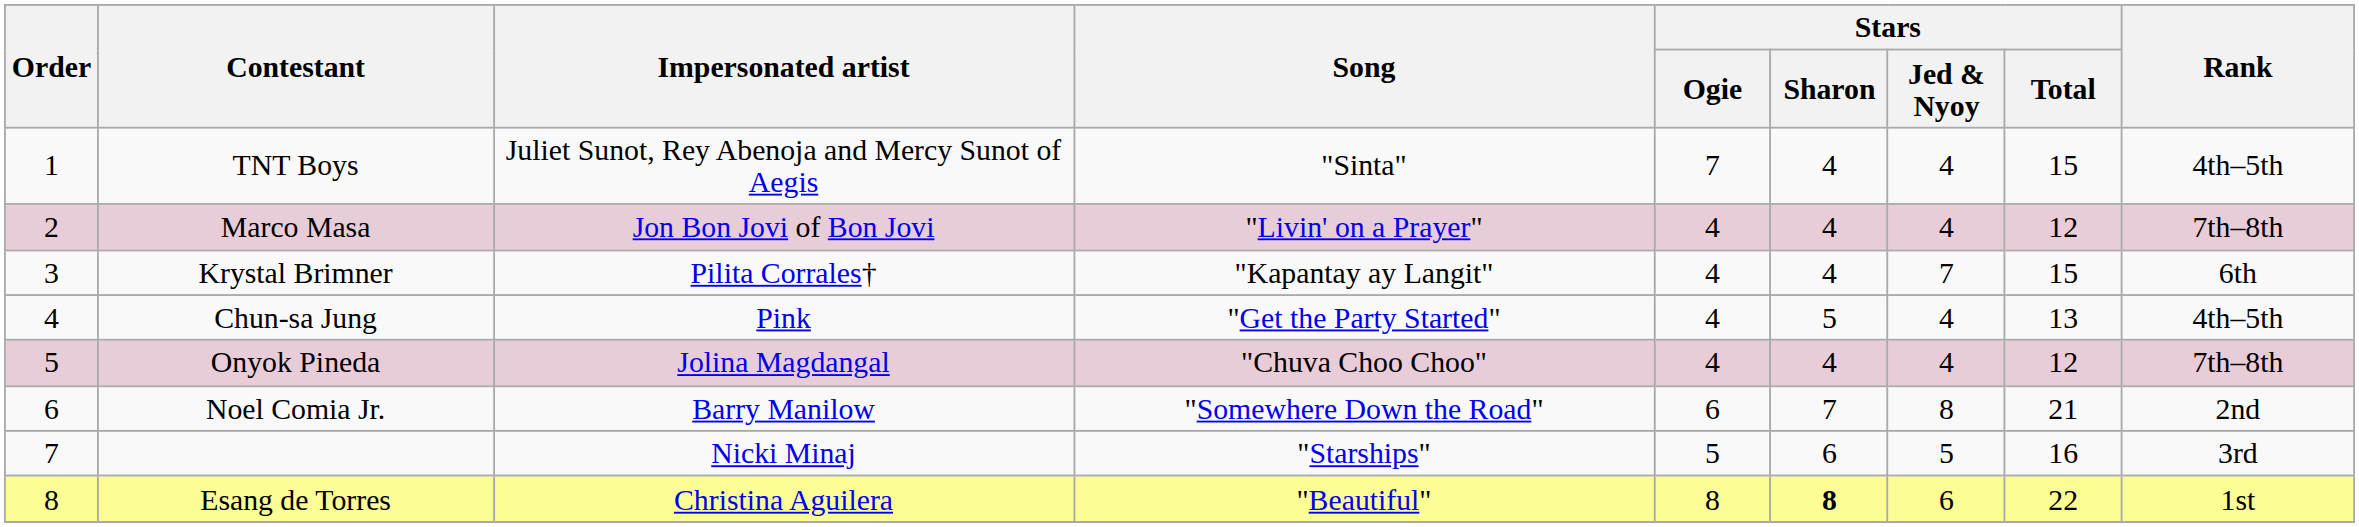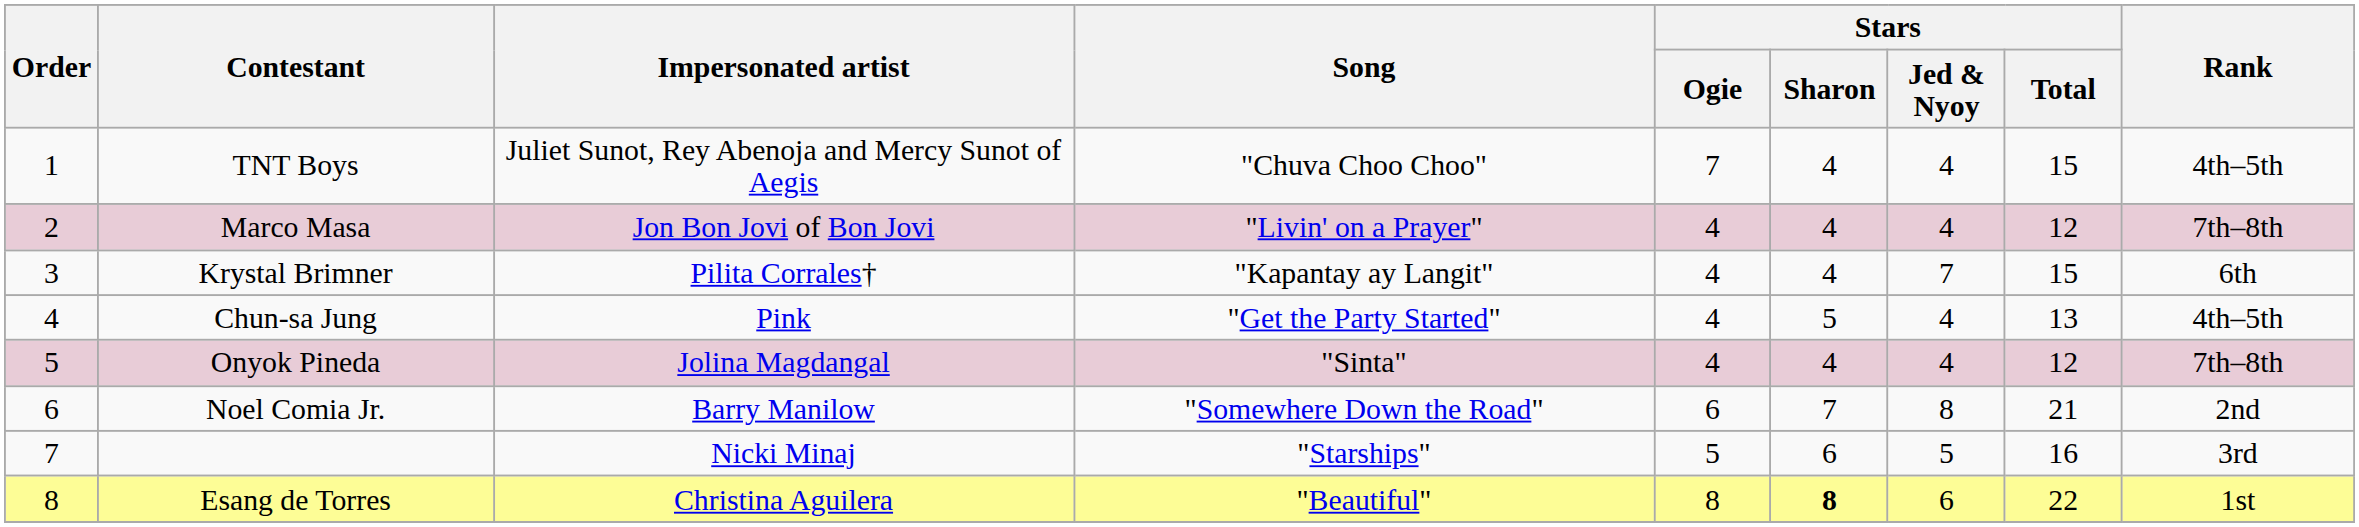 <table class="wikitable" style="text-align:center; line-height:17px; width:100%;">
 <tr>
 <th rowspan="2" style="width:03%;">Order</th>
 <th rowspan="2" style="width:17%;">Contestant</th>
 <th rowspan="2" style="width:25%;">Impersonated artist</th>
 <th rowspan="2" style="width:25%;">Song</th>
 <th colspan="4" style="width:20%;">Stars</th>
 <th rowspan="2" style="width:10%;">Rank</th>
 </tr>
 <tr>
 <th style="width:05%;">Ogie</th>
 <th style="width:05%;">Sharon</th>
 <th style="width:05%;">Jed & Nyoy</th>
 <th style="width:05%;">Total</th>
 </tr>
 <tr>
 <td>1</td>
 <td>TNT Boys</td>
 <td>Juliet Sunot, Rey Abenoja and Mercy Sunot of <a href='#'>Aegis</a></td>
-<td>"Sinta"</td>
+<td>"Chuva Choo Choo"</td>
 <td>7</td>
 <td>4</td>
 <td>4</td>
 <td>15</td>
 <td>4th–5th</td>
 </tr>
 <tr bgcolor=#E8CCD7>
 <td>2</td>
 <td>Marco Masa</td>
 <td><a href='#'>Jon Bon Jovi</a> of <a href='#'>Bon Jovi</a></td>
 <td>"<a href='#'>Livin' on a Prayer</a>"</td>
 <td>4</td>
 <td>4</td>
 <td>4</td>
 <td>12</td>
 <td>7th–8th</td>
 </tr>
 <tr>
 <td>3</td>
 <td>Krystal Brimner</td>
 <td><a href='#'>Pilita Corrales</a>†</td>
 <td>"Kapantay ay Langit"</td>
 <td>4</td>
 <td>4</td>
 <td>7</td>
 <td>15</td>
 <td>6th</td>
 </tr>
 <tr>
 <td>4</td>
 <td>Chun-sa Jung</td>
 <td><a href='#'>Pink</a></td>
 <td>"<a href='#'>Get the Party Started</a>"</td>
 <td>4</td>
 <td>5</td>
 <td>4</td>
 <td>13</td>
 <td>4th–5th</td>
 </tr>
 <tr bgcolor=#E8CCD7>
 <td>5</td>
 <td>Onyok Pineda</td>
 <td><a href='#'>Jolina Magdangal</a></td>
-<td>"Chuva Choo Choo"</td>
+<td>"Sinta"</td>
 <td>4</td>
 <td>4</td>
 <td>4</td>
 <td>12</td>
 <td>7th–8th</td>
 </tr>
 <tr>
 <td>6</td>
 <td>Noel Comia Jr.</td>
 <td><a href='#'>Barry Manilow</a></td>
 <td>"<a href='#'>Somewhere Down the Road</a>"</td>
 <td>6</td>
 <td>7</td>
 <td>8</td>
 <td>21</td>
 <td>2nd</td>
 </tr>
 <tr>
 <td>7</td>
 <td></td>
 <td><a href='#'>Nicki Minaj</a></td>
 <td>"<a href='#'>Starships</a>"</td>
 <td>5</td>
 <td>6</td>
 <td>5</td>
 <td>16</td>
 <td>3rd</td>
 </tr>
 <tr bgcolor=#FDFD96>
 <td>8</td>
 <td>Esang de Torres</td>
 <td><a href='#'>Christina Aguilera</a></td>
 <td>"<a href='#'>Beautiful</a>"</td>
 <td>8</td>
 <td><strong>8</strong></td>
 <td>6</td>
 <td>22</td>
 <td>1st</td>
 </tr>
 <tr>
 </tr>
 </table>
